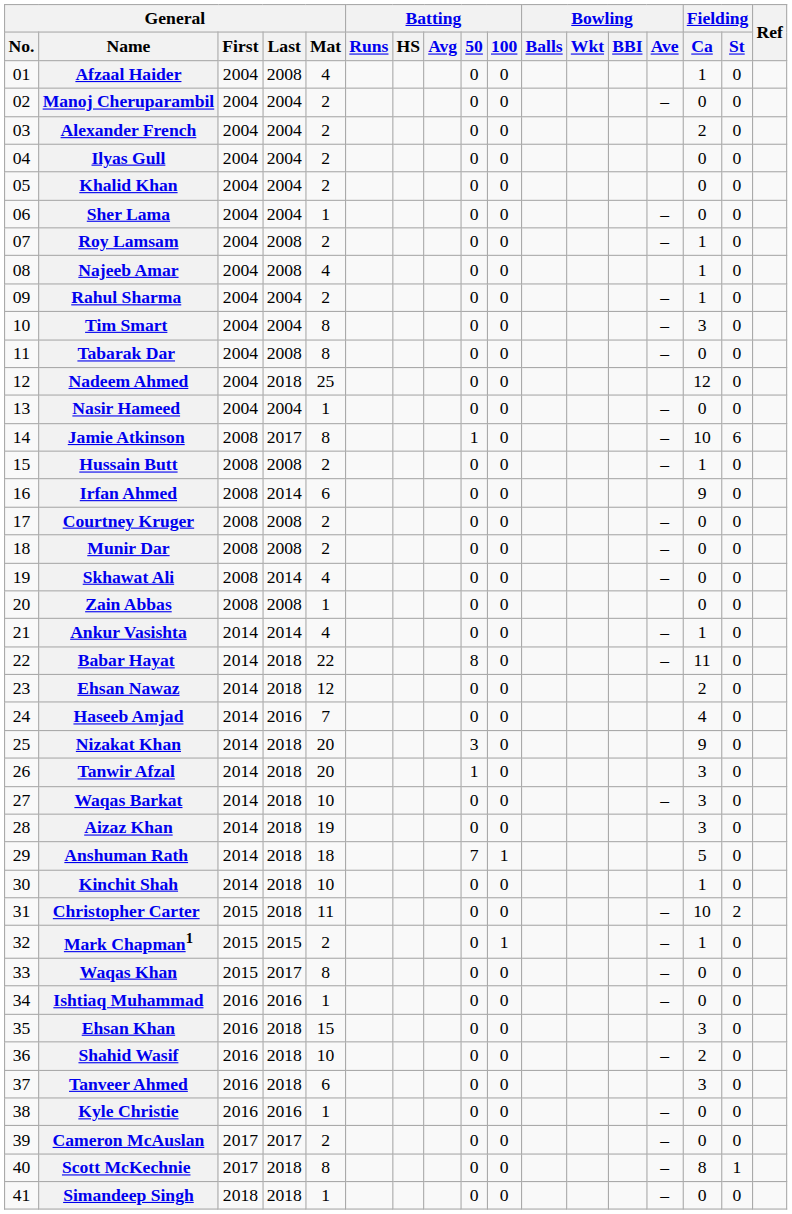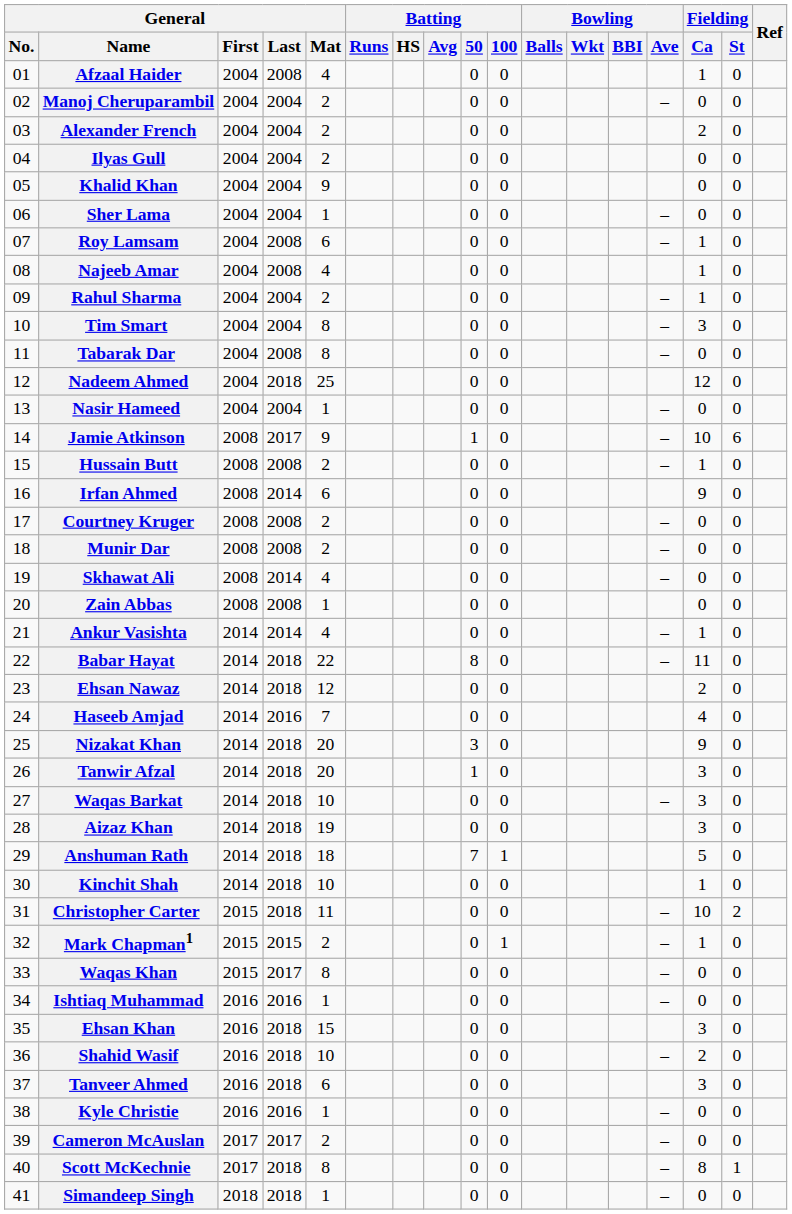 <table class="wikitable plainrowheaders sortable">
 <tr align="center">
 <th scope="col" colspan=5 class="unsortable">General</th>
 <th scope="col" colspan=5 class="unsortable"><a href='#'>Batting</a></th>
 <th scope="col" colspan=4 class="unsortable"><a href='#'>Bowling</a></th>
 <th scope="col" colspan=2 class="unsortable"><a href='#'>Fielding</a></th>
 <th scope="col" rowspan=2 class="unsortable">Ref</th>
 </tr>
 <tr align="center">
 <th scope="col">No.</th>
 <th scope="col">Name</th>
 <th scope="col">First</th>
 <th scope="col">Last</th>
 <th scope="col">Mat</th>
 <th scope="col"><a href='#'>Runs</a></th>
 <th scope="col">HS</th>
 <th scope="col"><a href='#'>Avg</a></th>
 <th scope="col"><a href='#'>50</a></th>
 <th scope="col"><a href='#'>100</a></th>
 <th scope="col"><a href='#'>Balls</a></th>
 <th scope="col"><a href='#'>Wkt</a></th>
 <th scope="col"><a href='#'>BBI</a></th>
 <th scope="col"><a href='#'>Ave</a></th>
 <th scope="col"><a href='#'>Ca</a></th>
 <th scope="col"><a href='#'>St</a></th>
 </tr>
 <tr align="center">
 <td><span>0</span>1</td>
 <th scope="row" align="left"><a href='#'>Afzaal Haider</a></th>
 <td>2004</td>
 <td>2008</td>
 <td>4</td>
 <td></td>
 <td></td>
 <td></td>
 <td>0</td>
 <td>0</td>
 <td></td>
 <td></td>
 <td></td>
 <td></td>
 <td>1</td>
 <td>0</td>
 <td></td>
 </tr>
 <tr align="center">
 <td><span>0</span>2</td>
 <th scope="row" align="left"><a href='#'>Manoj Cheruparambil</a></th>
 <td>2004</td>
 <td>2004</td>
 <td>2</td>
 <td></td>
 <td></td>
 <td></td>
 <td>0</td>
 <td>0</td>
 <td></td>
 <td></td>
 <td></td>
 <td>–</td>
 <td>0</td>
 <td>0</td>
 <td></td>
 </tr>
 <tr align="center">
 <td><span>0</span>3</td>
 <th scope="row" align="left"><a href='#'>Alexander French</a></th>
 <td>2004</td>
 <td>2004</td>
 <td>2</td>
 <td></td>
 <td></td>
 <td></td>
 <td>0</td>
 <td>0</td>
 <td></td>
 <td></td>
 <td></td>
 <td></td>
 <td>2</td>
 <td>0</td>
 <td></td>
 </tr>
 <tr align="center">
 <td><span>0</span>4</td>
 <th scope="row" align="left"><a href='#'>Ilyas Gull</a></th>
 <td>2004</td>
 <td>2004</td>
 <td>2</td>
 <td></td>
 <td></td>
 <td></td>
 <td>0</td>
 <td>0</td>
 <td></td>
 <td></td>
 <td></td>
 <td></td>
 <td>0</td>
 <td>0</td>
 <td></td>
 </tr>
 <tr align="center">
 <td><span>0</span>5</td>
 <th scope="row" align="left"><a href='#'>Khalid Khan</a></th>
 <td>2004</td>
 <td>2004</td>
-<td>2</td>
+<td>9</td>
 <td></td>
 <td></td>
 <td></td>
 <td>0</td>
 <td>0</td>
 <td></td>
 <td></td>
 <td></td>
 <td></td>
 <td>0</td>
 <td>0</td>
 <td></td>
 </tr>
 <tr align="center">
 <td><span>0</span>6</td>
 <th scope="row" align="left"><a href='#'>Sher Lama</a></th>
 <td>2004</td>
 <td>2004</td>
 <td>1</td>
 <td></td>
 <td></td>
 <td></td>
 <td>0</td>
 <td>0</td>
 <td></td>
 <td></td>
 <td></td>
 <td>–</td>
 <td>0</td>
 <td>0</td>
 <td></td>
 </tr>
 <tr align="center">
 <td><span>0</span>7</td>
 <th scope="row" align="left"><a href='#'>Roy Lamsam</a></th>
 <td>2004</td>
 <td>2008</td>
-<td>2</td>
+<td>6</td>
 <td></td>
 <td></td>
 <td></td>
 <td>0</td>
 <td>0</td>
 <td></td>
 <td></td>
 <td></td>
 <td>–</td>
 <td>1</td>
 <td>0</td>
 <td></td>
 </tr>
 <tr align="center">
 <td><span>0</span>8</td>
 <th scope="row" align="left"><a href='#'>Najeeb Amar</a></th>
 <td>2004</td>
 <td>2008</td>
 <td>4</td>
 <td></td>
 <td></td>
 <td></td>
 <td>0</td>
 <td>0</td>
 <td></td>
 <td></td>
 <td></td>
 <td></td>
 <td>1</td>
 <td>0</td>
 <td></td>
 </tr>
 <tr align="center">
 <td><span>0</span>9</td>
 <th scope="row" align="left"><a href='#'>Rahul Sharma</a> </th>
 <td>2004</td>
 <td>2004</td>
 <td>2</td>
 <td></td>
 <td></td>
 <td></td>
 <td>0</td>
 <td>0</td>
 <td></td>
 <td></td>
 <td></td>
 <td>–</td>
 <td>1</td>
 <td>0</td>
 <td></td>
 </tr>
 <tr align="center">
 <td>10</td>
 <th scope="row" align="left"><a href='#'>Tim Smart</a> </th>
 <td>2004</td>
 <td>2004</td>
 <td>8</td>
 <td></td>
 <td></td>
 <td></td>
 <td>0</td>
 <td>0</td>
 <td></td>
 <td></td>
 <td></td>
 <td>–</td>
 <td>3</td>
 <td>0</td>
 <td></td>
 </tr>
 <tr align="center">
 <td>11</td>
 <th scope="row" align="left"><a href='#'>Tabarak Dar</a> </th>
 <td>2004</td>
 <td>2008</td>
 <td>8</td>
 <td></td>
 <td></td>
 <td></td>
 <td>0</td>
 <td>0</td>
 <td></td>
 <td></td>
 <td></td>
 <td>–</td>
 <td>0</td>
 <td>0</td>
 <td></td>
 </tr>
 <tr align="center">
 <td>12</td>
 <th scope="row" align="left"><a href='#'>Nadeem Ahmed</a></th>
 <td>2004</td>
 <td>2018</td>
 <td>25</td>
 <td></td>
 <td></td>
 <td></td>
 <td>0</td>
 <td>0</td>
 <td></td>
 <td></td>
 <td></td>
 <td></td>
 <td>12</td>
 <td>0</td>
 <td></td>
 </tr>
 <tr align="center">
 <td>13</td>
 <th scope="row" align="left"><a href='#'>Nasir Hameed</a> </th>
 <td>2004</td>
 <td>2004</td>
 <td>1</td>
 <td></td>
 <td></td>
 <td></td>
 <td>0</td>
 <td>0</td>
 <td></td>
 <td></td>
 <td></td>
 <td>–</td>
 <td>0</td>
 <td>0</td>
 <td></td>
 </tr>
 <tr align="center">
 <td>14</td>
 <th scope="row" align="left"><a href='#'>Jamie Atkinson</a> </th>
 <td>2008</td>
 <td>2017</td>
-<td>8</td>
+<td>9</td>
 <td></td>
 <td></td>
 <td></td>
 <td>1</td>
 <td>0</td>
 <td></td>
 <td></td>
 <td></td>
 <td>–</td>
 <td>10</td>
 <td>6</td>
 <td></td>
 </tr>
 <tr align="center">
 <td>15</td>
 <th scope="row" align="left"><a href='#'>Hussain Butt</a></th>
 <td>2008</td>
 <td>2008</td>
 <td>2</td>
 <td></td>
 <td></td>
 <td></td>
 <td>0</td>
 <td>0</td>
 <td></td>
 <td></td>
 <td></td>
 <td>–</td>
 <td>1</td>
 <td>0</td>
 <td></td>
 </tr>
 <tr align="center">
 <td>16</td>
 <th scope="row" align="left"><a href='#'>Irfan Ahmed</a></th>
 <td>2008</td>
 <td>2014</td>
 <td>6</td>
 <td></td>
 <td></td>
 <td></td>
 <td>0</td>
 <td>0</td>
 <td></td>
 <td></td>
 <td></td>
 <td></td>
 <td>9</td>
 <td>0</td>
 <td></td>
 </tr>
 <tr align="center">
 <td>17</td>
 <th scope="row" align="left"><a href='#'>Courtney Kruger</a></th>
 <td>2008</td>
 <td>2008</td>
 <td>2</td>
 <td></td>
 <td></td>
 <td></td>
 <td>0</td>
 <td>0</td>
 <td></td>
 <td></td>
 <td></td>
 <td>–</td>
 <td>0</td>
 <td>0</td>
 <td></td>
 </tr>
 <tr align="center">
 <td>18</td>
 <th scope="row" align="left"><a href='#'>Munir Dar</a></th>
 <td>2008</td>
 <td>2008</td>
 <td>2</td>
 <td></td>
 <td></td>
 <td></td>
 <td>0</td>
 <td>0</td>
 <td></td>
 <td></td>
 <td></td>
 <td>–</td>
 <td>0</td>
 <td>0</td>
 <td></td>
 </tr>
 <tr align="center">
 <td>19</td>
 <th scope="row" align="left"><a href='#'>Skhawat Ali</a></th>
 <td>2008</td>
 <td>2014</td>
 <td>4</td>
 <td></td>
 <td></td>
 <td></td>
 <td>0</td>
 <td>0</td>
 <td></td>
 <td></td>
 <td></td>
 <td>–</td>
 <td>0</td>
 <td>0</td>
 <td></td>
 </tr>
 <tr align="center">
 <td>20</td>
 <th scope="row" align="left"><a href='#'>Zain Abbas</a></th>
 <td>2008</td>
 <td>2008</td>
 <td>1</td>
 <td></td>
 <td></td>
 <td></td>
 <td>0</td>
 <td>0</td>
 <td></td>
 <td></td>
 <td></td>
 <td></td>
 <td>0</td>
 <td>0</td>
 <td></td>
 </tr>
 <tr align="center">
 <td>21</td>
 <th scope="row" align="left"><a href='#'>Ankur Vasishta</a></th>
 <td>2014</td>
 <td>2014</td>
 <td>4</td>
 <td></td>
 <td></td>
 <td></td>
 <td>0</td>
 <td>0</td>
 <td></td>
 <td></td>
 <td></td>
 <td>–</td>
 <td>1</td>
 <td>0</td>
 <td></td>
 </tr>
 <tr align="center">
 <td>22</td>
 <th scope="row" align="left"><a href='#'>Babar Hayat</a> </th>
 <td>2014</td>
 <td>2018</td>
 <td>22</td>
 <td></td>
 <td></td>
 <td></td>
 <td>8</td>
 <td>0</td>
 <td></td>
 <td></td>
 <td></td>
 <td>–</td>
 <td>11</td>
 <td>0</td>
 <td></td>
 </tr>
 <tr align="center">
 <td>23</td>
 <th scope="row" align="left"><a href='#'>Ehsan Nawaz</a></th>
 <td>2014</td>
 <td>2018</td>
 <td>12</td>
 <td></td>
 <td></td>
 <td></td>
 <td>0</td>
 <td>0</td>
 <td></td>
 <td></td>
 <td></td>
 <td></td>
 <td>2</td>
 <td>0</td>
 <td></td>
 </tr>
 <tr align="center">
 <td>24</td>
 <th scope="row" align="left"><a href='#'>Haseeb Amjad</a></th>
 <td>2014</td>
 <td>2016</td>
 <td>7</td>
 <td></td>
 <td></td>
 <td></td>
 <td>0</td>
 <td>0</td>
 <td></td>
 <td></td>
 <td></td>
 <td></td>
 <td>4</td>
 <td>0</td>
 <td></td>
 </tr>
 <tr align="center">
 <td>25</td>
 <th scope="row" align="left"><a href='#'>Nizakat Khan</a></th>
 <td>2014</td>
 <td>2018</td>
 <td>20</td>
 <td></td>
 <td></td>
 <td></td>
 <td>3</td>
 <td>0</td>
 <td></td>
 <td></td>
 <td></td>
 <td></td>
 <td>9</td>
 <td>0</td>
 <td></td>
 </tr>
 <tr align="center">
 <td>26</td>
 <th scope="row" align="left"><a href='#'>Tanwir Afzal</a> </th>
 <td>2014</td>
 <td>2018</td>
 <td>20</td>
 <td></td>
 <td></td>
 <td></td>
 <td>1</td>
 <td>0</td>
 <td></td>
 <td></td>
 <td></td>
 <td></td>
 <td>3</td>
 <td>0</td>
 <td></td>
 </tr>
 <tr align="center">
 <td>27</td>
 <th scope="row" align="left"><a href='#'>Waqas Barkat</a></th>
 <td>2014</td>
 <td>2018</td>
 <td>10</td>
 <td></td>
 <td></td>
 <td></td>
 <td>0</td>
 <td>0</td>
 <td></td>
 <td></td>
 <td></td>
 <td>–</td>
 <td>3</td>
 <td>0</td>
 <td></td>
 </tr>
 <tr align="center">
 <td>28</td>
 <th scope="row" align="left"><a href='#'>Aizaz Khan</a></th>
 <td>2014</td>
 <td>2018</td>
 <td>19</td>
 <td></td>
 <td></td>
 <td></td>
 <td>0</td>
 <td>0</td>
 <td></td>
 <td></td>
 <td></td>
 <td></td>
 <td>3</td>
 <td>0</td>
 <td></td>
 </tr>
 <tr align="center">
 <td>29</td>
 <th scope="row" align="left"><a href='#'>Anshuman Rath</a> </th>
 <td>2014</td>
 <td>2018</td>
 <td>18</td>
 <td></td>
 <td></td>
 <td></td>
 <td>7</td>
 <td>1</td>
 <td></td>
 <td></td>
 <td></td>
 <td></td>
 <td>5</td>
 <td>0</td>
 <td></td>
 </tr>
 <tr align="center">
 <td>30</td>
 <th scope="row" align="left"><a href='#'>Kinchit Shah</a></th>
 <td>2014</td>
 <td>2018</td>
 <td>10</td>
 <td></td>
 <td></td>
 <td></td>
 <td>0</td>
 <td>0</td>
 <td></td>
 <td></td>
 <td></td>
 <td></td>
 <td>1</td>
 <td>0</td>
 <td></td>
 </tr>
 <tr align="center">
 <td>31</td>
 <th scope="row" align="left"><a href='#'>Christopher Carter</a> </th>
 <td>2015</td>
 <td>2018</td>
 <td>11</td>
 <td></td>
 <td></td>
 <td></td>
 <td>0</td>
 <td>0</td>
 <td></td>
 <td></td>
 <td></td>
 <td>–</td>
 <td>10</td>
 <td>2</td>
 <td></td>
 </tr>
 <tr align="center">
 <td>32</td>
 <th scope="row" align="left"><a href='#'>Mark Chapman</a><sup>1</sup></th>
 <td>2015</td>
 <td>2015</td>
 <td>2</td>
 <td></td>
 <td></td>
 <td></td>
 <td>0</td>
 <td>1</td>
 <td></td>
 <td></td>
 <td></td>
 <td>–</td>
 <td>1</td>
 <td>0</td>
 <td></td>
 </tr>
 <tr align="center">
 <td>33</td>
 <th scope="row" align="left"><a href='#'>Waqas Khan</a></th>
 <td>2015</td>
 <td>2017</td>
 <td>8</td>
 <td></td>
 <td></td>
 <td></td>
 <td>0</td>
 <td>0</td>
 <td></td>
 <td></td>
 <td></td>
 <td>–</td>
 <td>0</td>
 <td>0</td>
 <td></td>
 </tr>
 <tr align="center">
 <td>34</td>
 <th scope="row" align="left"><a href='#'>Ishtiaq Muhammad</a></th>
 <td>2016</td>
 <td>2016</td>
 <td>1</td>
 <td></td>
 <td></td>
 <td></td>
 <td>0</td>
 <td>0</td>
 <td></td>
 <td></td>
 <td></td>
 <td>–</td>
 <td>0</td>
 <td>0</td>
 <td></td>
 </tr>
 <tr align="center">
 <td>35</td>
 <th scope="row" align="left"><a href='#'>Ehsan Khan</a></th>
 <td>2016</td>
 <td>2018</td>
 <td>15</td>
 <td></td>
 <td></td>
 <td></td>
 <td>0</td>
 <td>0</td>
 <td></td>
 <td></td>
 <td></td>
 <td></td>
 <td>3</td>
 <td>0</td>
 <td></td>
 </tr>
 <tr align="center">
 <td>36</td>
 <th scope="row" align="left"><a href='#'>Shahid Wasif</a></th>
 <td>2016</td>
 <td>2018</td>
 <td>10</td>
 <td></td>
 <td></td>
 <td></td>
 <td>0</td>
 <td>0</td>
 <td></td>
 <td></td>
 <td></td>
 <td>–</td>
 <td>2</td>
 <td>0</td>
 <td></td>
 </tr>
 <tr align="center">
 <td>37</td>
 <th scope="row" align="left"><a href='#'>Tanveer Ahmed</a></th>
 <td>2016</td>
 <td>2018</td>
 <td>6</td>
 <td></td>
 <td></td>
 <td></td>
 <td>0</td>
 <td>0</td>
 <td></td>
 <td></td>
 <td></td>
 <td></td>
 <td>3</td>
 <td>0</td>
 <td></td>
 </tr>
 <tr align="center">
 <td>38</td>
 <th scope="row" align="left"><a href='#'>Kyle Christie</a></th>
 <td>2016</td>
 <td>2016</td>
 <td>1</td>
 <td></td>
 <td></td>
 <td></td>
 <td>0</td>
 <td>0</td>
 <td></td>
 <td></td>
 <td></td>
 <td>–</td>
 <td>0</td>
 <td>0</td>
 <td></td>
 </tr>
 <tr align="center">
 <td>39</td>
 <th scope="row" align="left"><a href='#'>Cameron McAuslan</a></th>
 <td>2017</td>
 <td>2017</td>
 <td>2</td>
 <td></td>
 <td></td>
 <td></td>
 <td>0</td>
 <td>0</td>
 <td></td>
 <td></td>
 <td></td>
 <td>–</td>
 <td>0</td>
 <td>0</td>
 <td></td>
 </tr>
 <tr align="center">
 <td>40</td>
 <th scope="row" align="left"><a href='#'>Scott McKechnie</a> </th>
 <td>2017</td>
 <td>2018</td>
 <td>8</td>
 <td></td>
 <td></td>
 <td></td>
 <td>0</td>
 <td>0</td>
 <td></td>
 <td></td>
 <td></td>
 <td>–</td>
 <td>8</td>
 <td>1</td>
 <td></td>
 </tr>
 <tr align="center">
 <td>41</td>
 <th scope="row" align="left"><a href='#'>Simandeep Singh</a></th>
 <td>2018</td>
 <td>2018</td>
 <td>1</td>
 <td></td>
 <td></td>
 <td></td>
 <td>0</td>
 <td>0</td>
 <td></td>
 <td></td>
 <td></td>
 <td>–</td>
 <td>0</td>
 <td>0</td>
 <td></td>
 </tr>
 </table>
